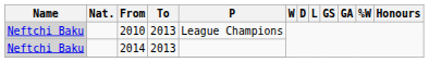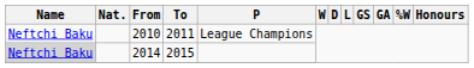 <table class="wikitable sortable" style="text-align: center">
 <tr>
 <th>Name</th>
 <th>Nat.</th>
 <th class="unsortable">From</th>
 <th class="unsortable">To</th>
 <th abbr="TOTAL OF MATCHES PLAYED">P</th>
 <th abbr="MATCHES WON">W</th>
 <th abbr="MATCHES DRAWN">D</th>
 <th abbr="MATCHES LOST">L</th>
 <th abbr="GOALS SCORED">GS</th>
 <th abbr="GOAL AGAINST">GA</th>
 <th abbr="PERCENTAGE OF MATCHES WON">%W</th>
 <th abbr="HONOURS">Honours</th>
 </tr>
 <tr>
-<td align=left style="background: lightgrey;"><a href='#'>Neftchi Baku</a></td>
+<td align=left><a href='#'>Neftchi Baku</a></td>
 <td align=left></td>
 <td align=left>2010</td>
-<td align=left>2013<br></td>
+<td align=left>2011<br></td>
 <td>League Champions</td>
 </tr>
 <tr>
 <td align=left style="background: lightgrey;"><a href='#'>Neftchi Baku</a></td>
 <td align=left></td>
 <td align=left>2014</td>
-<td align=left>2013<br></td>
+<td align=left>2015<br></td>
 <td></td>
 </tr>
 <tr>
 </tr>
 </table>
